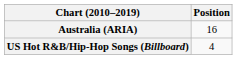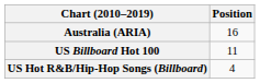 <table class="wikitable sortable plainrowheaders" style="text-align:center">
 <tr>
 <th scope="col">Chart (2010–2019)</th>
 <th scope="col">Position</th>
 </tr>
 <tr>
 <th scope="row">Australia (ARIA)</th>
 <td>16</td>
 </tr>
 <tr>
+<th scope="row">US <em>Billboard</em> Hot 100</th>
+<td>11</td>
+</tr>
+<tr>
 <th scope="row">US Hot R&B/Hip-Hop Songs (<em>Billboard</em>)</th>
 <td>4</td>
 </tr>
 </table>
